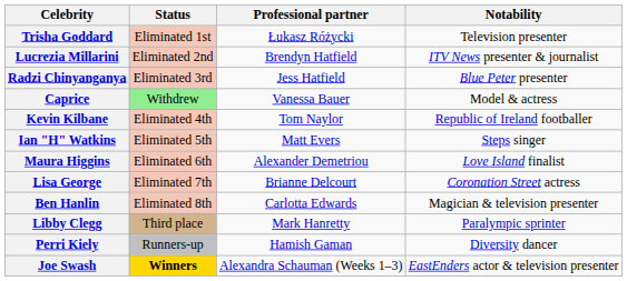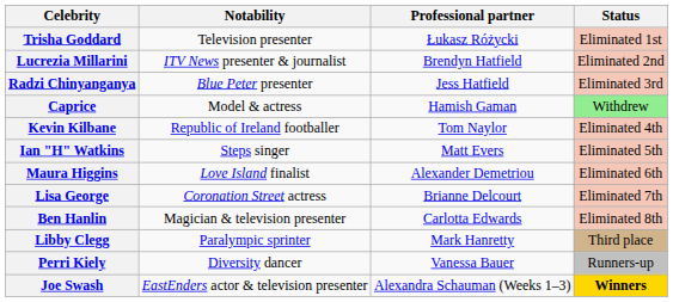 <table class="wikitable sortable" style="text-align:center;">
 <tr>
 <th scope="col">Celebrity</th>
+<th scope="col" class="unsortable">Notability</th>
+<th scope="col">Professional partner</th>
 <th scope="col">Status</th>
-<th scope="col">Professional partner</th>
-<th scope="col" class="unsortable">Notability</th>
 </tr>
 <tr>
 <th scope="row"><a href='#'>Trisha Goddard</a></th>
+<td>Television presenter</td>
+<td><a href='#'>Łukasz Różycki</a></td>
 <td bgcolor="f4c7b8">Eliminated 1st<br></td>
-<td><a href='#'>Łukasz Różycki</a></td>
-<td>Television presenter</td>
 </tr>
 <tr>
 <th scope="row"><a href='#'>Lucrezia Millarini</a></th>
+<td><em><a href='#'>ITV News</a></em> presenter & journalist</td>
+<td><a href='#'>Brendyn Hatfield</a></td>
 <td bgcolor="f4c7b8">Eliminated 2nd<br></td>
-<td><a href='#'>Brendyn Hatfield</a></td>
-<td><em><a href='#'>ITV News</a></em> presenter & journalist</td>
 </tr>
 <tr>
 <th scope="row"><a href='#'>Radzi Chinyanganya</a></th>
+<td><em><a href='#'>Blue Peter</a></em> presenter</td>
+<td><a href='#'>Jess Hatfield</a></td>
 <td bgcolor="f4c7b8">Eliminated 3rd<br></td>
-<td><a href='#'>Jess Hatfield</a></td>
-<td><em><a href='#'>Blue Peter</a></em> presenter</td>
 </tr>
 <tr>
 <th scope="row"><a href='#'>Caprice</a></th>
+<td>Model & actress</td>
+<td><a href='#'>Hamish Gaman</a><br><em></em></td>
 <td style=background:lightgreen>Withdrew<br></td>
-<td><a href='#'>Vanessa Bauer</a></td>
-<td>Model & actress</td>
 </tr>
 <tr>
 <th scope="row"><a href='#'>Kevin Kilbane</a></th>
+<td><a href='#'>Republic of Ireland</a> footballer</td>
+<td><a href='#'>Tom Naylor</a></td>
 <td bgcolor="f4c7b8">Eliminated 4th<br></td>
-<td><a href='#'>Tom Naylor</a></td>
-<td><a href='#'>Republic of Ireland</a> footballer</td>
 </tr>
 <tr>
 <th scope="row"><a href='#'>Ian "H" Watkins</a></th>
+<td><a href='#'>Steps</a> singer</td>
+<td><a href='#'>Matt Evers</a></td>
 <td bgcolor="f4c7b8">Eliminated 5th<br></td>
-<td><a href='#'>Matt Evers</a></td>
-<td><a href='#'>Steps</a> singer</td>
 </tr>
 <tr>
 <th scope="row"><a href='#'>Maura Higgins</a></th>
+<td><em><a href='#'>Love Island</a></em> finalist</td>
+<td><a href='#'>Alexander Demetriou</a></td>
 <td bgcolor="f4c7b8">Eliminated 6th<br></td>
-<td><a href='#'>Alexander Demetriou</a></td>
-<td><em><a href='#'>Love Island</a></em> finalist</td>
 </tr>
 <tr>
 <th scope="row"><a href='#'>Lisa George</a></th>
+<td><em><a href='#'>Coronation Street</a></em> actress</td>
+<td><a href='#'>Brianne Delcourt</a></td>
 <td bgcolor="f4c7b8">Eliminated 7th<br></td>
-<td><a href='#'>Brianne Delcourt</a></td>
-<td><em><a href='#'>Coronation Street</a></em> actress</td>
 </tr>
 <tr>
 <th scope="row"><a href='#'>Ben Hanlin</a></th>
+<td>Magician & television presenter</td>
+<td><a href='#'>Carlotta Edwards</a></td>
 <td bgcolor="f4c7b8">Eliminated 8th<br></td>
-<td><a href='#'>Carlotta Edwards</a></td>
-<td>Magician & television presenter</td>
 </tr>
 <tr>
 <th scope="row"><a href='#'>Libby Clegg</a></th>
+<td><a href='#'>Paralympic sprinter</a></td>
+<td><a href='#'>Mark Hanretty</a></td>
 <td style="background:tan;">Third place<br></td>
-<td><a href='#'>Mark Hanretty</a></td>
-<td><a href='#'>Paralympic sprinter</a></td>
 </tr>
 <tr>
 <th scope="row"><a href='#'>Perri Kiely</a></th>
+<td><a href='#'>Diversity</a> dancer</td>
+<td><a href='#'>Vanessa Bauer</a></td>
 <td style="background:silver;">Runners-up<br></td>
-<td><a href='#'>Hamish Gaman</a><br><em></em></td>
-<td><a href='#'>Diversity</a> dancer</td>
 </tr>
 <tr>
 <th scope="row"><a href='#'>Joe Swash</a></th>
+<td><em><a href='#'>EastEnders</a></em> actor & television presenter</td>
+<td><a href='#'>Alexandra Schauman</a> (Weeks 1–3)<br><em></em></td>
 <td style="background:gold;"><strong>Winners</strong><br></td>
-<td><a href='#'>Alexandra Schauman</a> (Weeks 1–3)<br><em></em></td>
-<td><em><a href='#'>EastEnders</a></em> actor & television presenter</td>
 </tr>
 </table>
